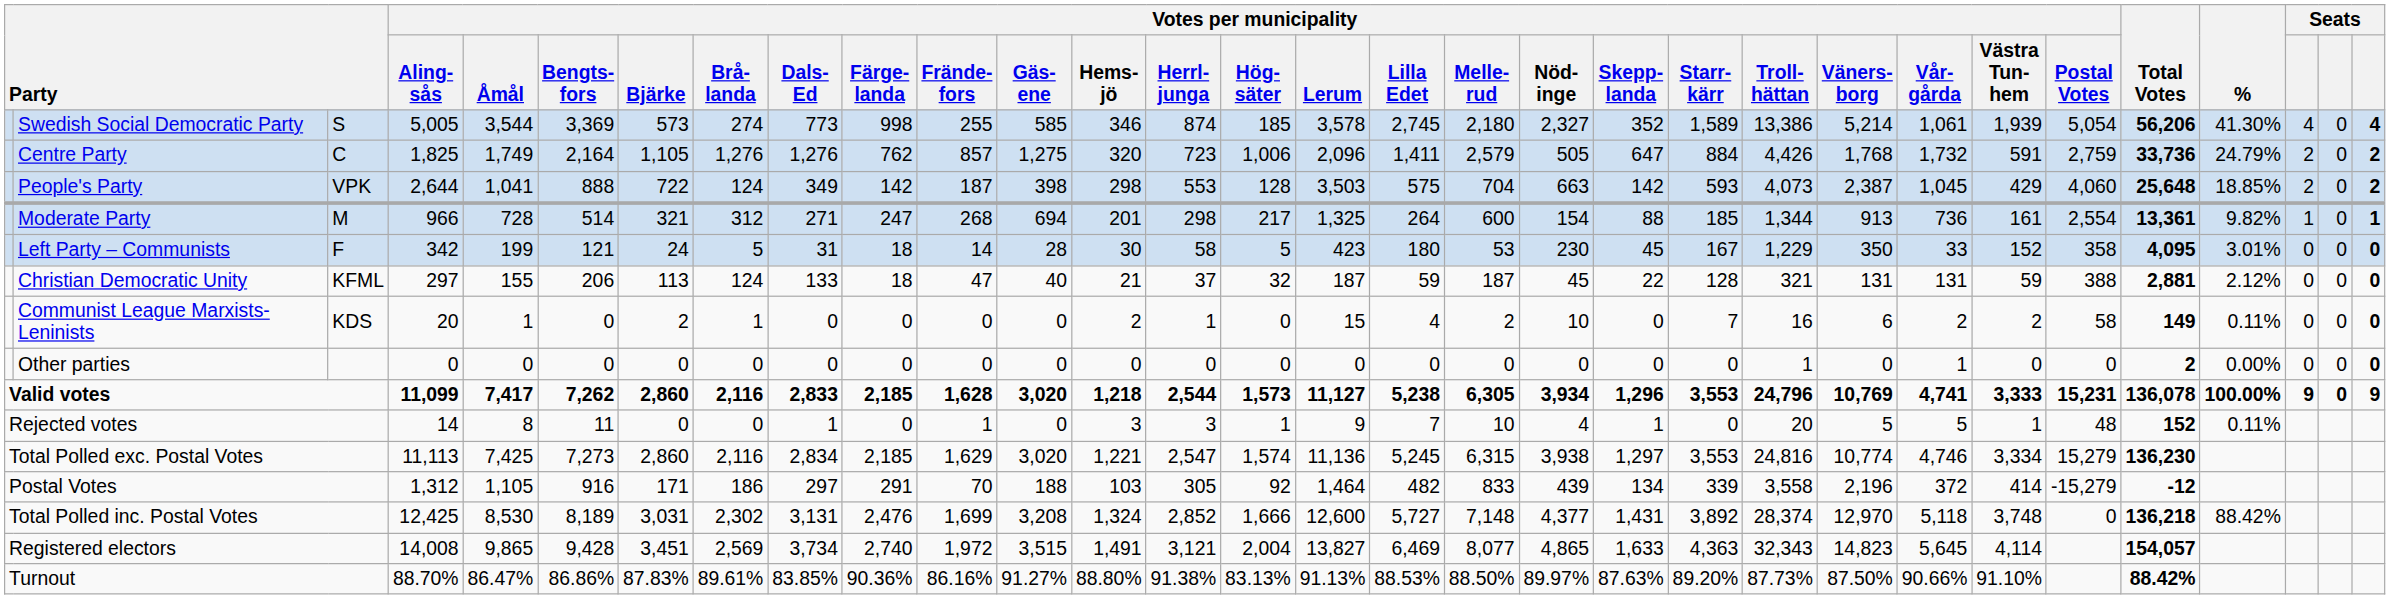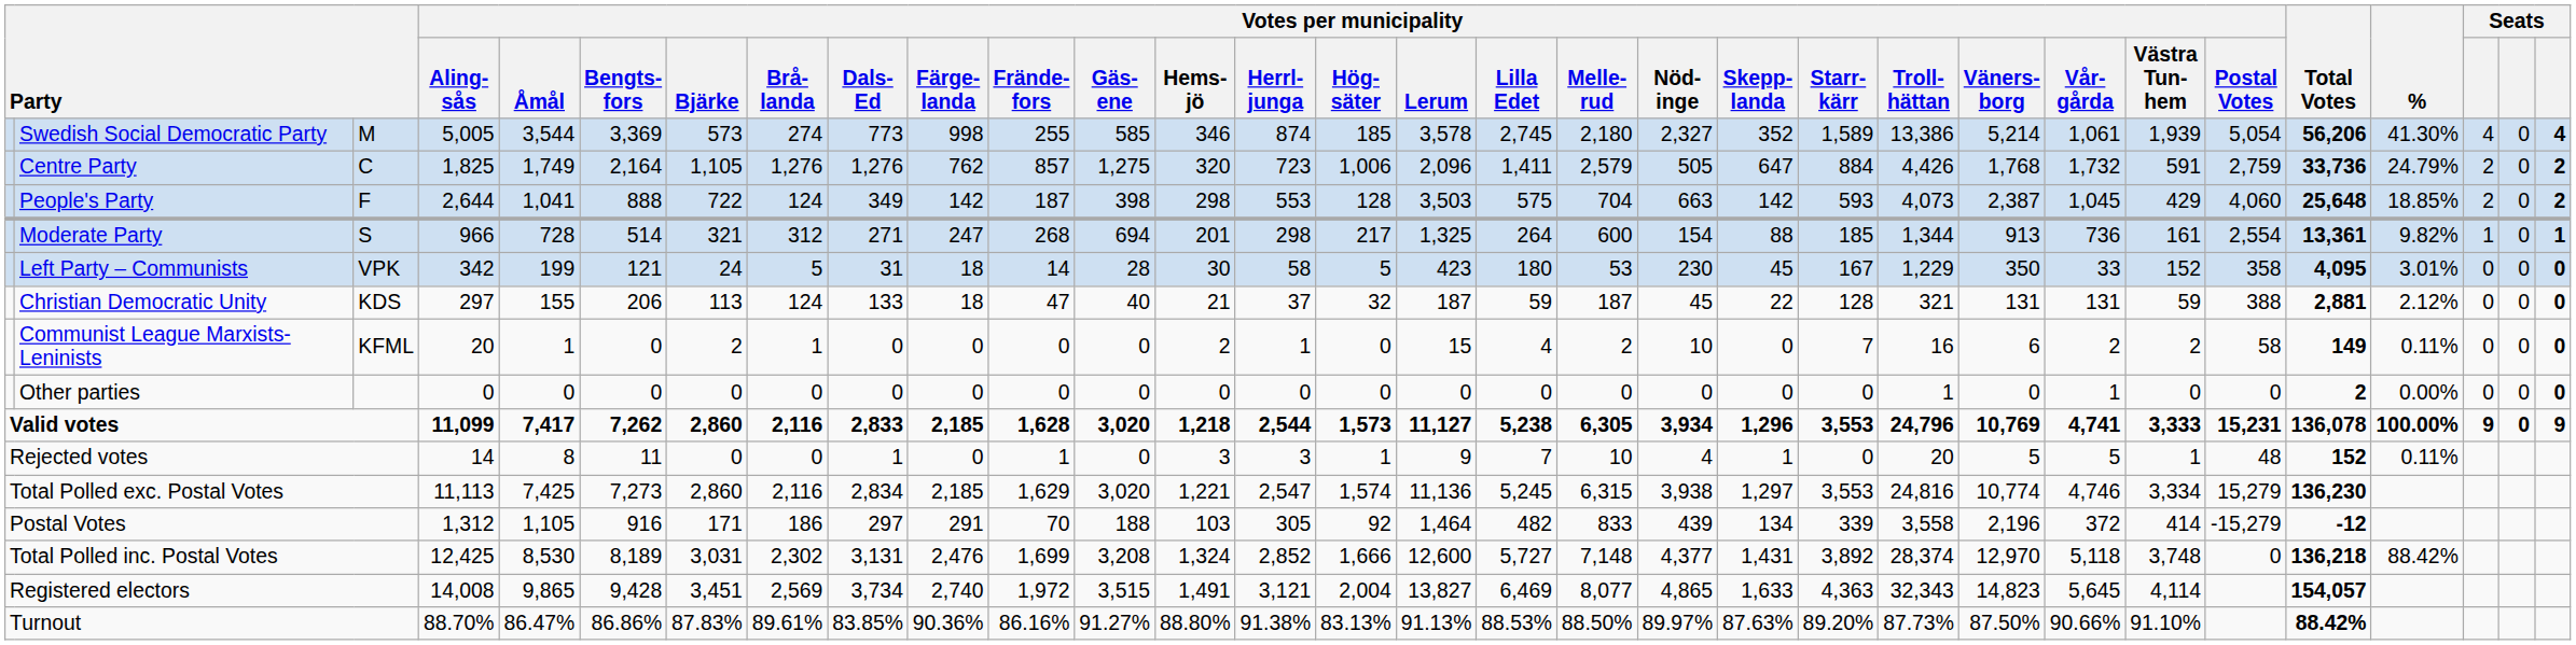 <table class="wikitable" border="1" style="text-align:right;">
 <tr>
 <th style="text-align:left;" valign=bottom rowspan=2 colspan=3>Party</th>
 <th colspan=23>Votes per municipality</th>
 <th align=center valign=bottom rowspan=2 width="50">Total Votes</th>
 <th align=center valign=bottom rowspan=2 width="50">%</th>
 <th colspan=3>Seats</th>
 </tr>
 <tr>
 <th align=center valign=bottom width="50"><a href='#'>Aling- sås</a></th>
 <th align=center valign=bottom width="50"><a href='#'>Åmål</a></th>
 <th align=center valign=bottom width="50"><a href='#'>Bengts- fors</a></th>
 <th align=center valign=bottom width="50"><a href='#'>Bjärke</a></th>
 <th align=center valign=bottom width="50"><a href='#'>Brå- landa</a></th>
 <th align=center valign=bottom width="50"><a href='#'>Dals- Ed</a></th>
 <th align=center valign=bottom width="50"><a href='#'>Färge- landa</a></th>
 <th valign=bottom width="50"><a href='#'>Frände- fors</a></th>
 <th valign=bottom width="50"><a href='#'>Gäs- ene</a></th>
 <th valign=bottom width="50">Hems- jö</th>
 <th align=center valign=bottom width="50"><a href='#'>Herrl- junga</a></th>
 <th align=center valign=bottom width="50"><a href='#'>Hög- säter</a></th>
 <th align=center valign=bottom width="50"><a href='#'>Lerum</a></th>
 <th align=center valign=bottom width="50"><a href='#'>Lilla Edet</a></th>
 <th align=center valign=bottom width="50"><a href='#'>Melle- rud</a></th>
 <th valign=bottom width="50">Nöd- inge</th>
 <th valign=bottom width="50"><a href='#'>Skepp- landa</a></th>
 <th valign=bottom width="50"><a href='#'>Starr- kärr</a></th>
 <th align=center valign=bottom width="50"><a href='#'>Troll- hättan</a></th>
 <th align=center valign=bottom width="50"><a href='#'>Väners- borg</a></th>
 <th align=center valign=bottom width="50"><a href='#'>Vår- gårda</a></th>
 <th align=center valign=bottom width="50">Västra Tun- hem</th>
 <th align=center valign=bottom width="50"><a href='#'>Postal Votes</a></th>
 <th align=center valign=bottom width="20"><small></small></th>
 <th align=center valign=bottom width="20"><small><a href='#'></a></small></th>
 <th align=center valign=bottom width="20"><small></small></th>
 </tr>
 <tr style="background:#CEE0F2;">
 <td></td>
 <td align=left style="white-space: nowrap;"><a href='#'>Swedish Social Democratic Party</a></td>
-<td align=left>S</td>
+<td align=left>M</td>
 <td>5,005</td>
 <td>3,544</td>
 <td>3,369</td>
 <td>573</td>
 <td>274</td>
 <td>773</td>
 <td>998</td>
 <td>255</td>
 <td>585</td>
 <td>346</td>
 <td>874</td>
 <td>185</td>
 <td>3,578</td>
 <td>2,745</td>
 <td>2,180</td>
 <td>2,327</td>
 <td>352</td>
 <td>1,589</td>
 <td>13,386</td>
 <td>5,214</td>
 <td>1,061</td>
 <td>1,939</td>
 <td>5,054</td>
 <td><strong>56,206</strong></td>
 <td>41.30%</td>
 <td>4</td>
 <td>0</td>
 <td><strong>4</strong></td>
 </tr>
 <tr style="background:#CEE0F2;">
 <td></td>
 <td align=left><a href='#'>Centre Party</a></td>
 <td align=left>C</td>
 <td>1,825</td>
 <td>1,749</td>
 <td>2,164</td>
 <td>1,105</td>
 <td>1,276</td>
 <td>1,276</td>
 <td>762</td>
 <td>857</td>
 <td>1,275</td>
 <td>320</td>
 <td>723</td>
 <td>1,006</td>
 <td>2,096</td>
 <td>1,411</td>
 <td>2,579</td>
 <td>505</td>
 <td>647</td>
 <td>884</td>
 <td>4,426</td>
 <td>1,768</td>
 <td>1,732</td>
 <td>591</td>
 <td>2,759</td>
 <td><strong>33,736</strong></td>
 <td>24.79%</td>
 <td>2</td>
 <td>0</td>
 <td><strong>2</strong></td>
 </tr>
 <tr style="background:#CEE0F2;">
 <td></td>
 <td align=left><a href='#'>People's Party</a></td>
-<td align=left>VPK</td>
+<td align=left>F</td>
 <td>2,644</td>
 <td>1,041</td>
 <td>888</td>
 <td>722</td>
 <td>124</td>
 <td>349</td>
 <td>142</td>
 <td>187</td>
 <td>398</td>
 <td>298</td>
 <td>553</td>
 <td>128</td>
 <td>3,503</td>
 <td>575</td>
 <td>704</td>
 <td>663</td>
 <td>142</td>
 <td>593</td>
 <td>4,073</td>
 <td>2,387</td>
 <td>1,045</td>
 <td>429</td>
 <td>4,060</td>
 <td><strong>25,648</strong></td>
 <td>18.85%</td>
 <td>2</td>
 <td>0</td>
 <td><strong>2</strong></td>
 </tr>
 <tr style="background:#CEE0F2; border-top:3px solid darkgray;">
 <td></td>
 <td align=left><a href='#'>Moderate Party</a></td>
-<td align=left>M</td>
+<td align=left>S</td>
 <td>966</td>
 <td>728</td>
 <td>514</td>
 <td>321</td>
 <td>312</td>
 <td>271</td>
 <td>247</td>
 <td>268</td>
 <td>694</td>
 <td>201</td>
 <td>298</td>
 <td>217</td>
 <td>1,325</td>
 <td>264</td>
 <td>600</td>
 <td>154</td>
 <td>88</td>
 <td>185</td>
 <td>1,344</td>
 <td>913</td>
 <td>736</td>
 <td>161</td>
 <td>2,554</td>
 <td><strong>13,361</strong></td>
 <td>9.82%</td>
 <td>1</td>
 <td>0</td>
 <td><strong>1</strong></td>
 </tr>
 <tr style="background:#CEE0F2;">
 <td></td>
 <td align=left><a href='#'>Left Party – Communists</a></td>
-<td align=left>F</td>
+<td align=left>VPK</td>
 <td>342</td>
 <td>199</td>
 <td>121</td>
 <td>24</td>
 <td>5</td>
 <td>31</td>
 <td>18</td>
 <td>14</td>
 <td>28</td>
 <td>30</td>
 <td>58</td>
 <td>5</td>
 <td>423</td>
 <td>180</td>
 <td>53</td>
 <td>230</td>
 <td>45</td>
 <td>167</td>
 <td>1,229</td>
 <td>350</td>
 <td>33</td>
 <td>152</td>
 <td>358</td>
 <td><strong>4,095</strong></td>
 <td>3.01%</td>
 <td>0</td>
 <td>0</td>
 <td><strong>0</strong></td>
 </tr>
 <tr>
 <td></td>
 <td align=left><a href='#'>Christian Democratic Unity</a></td>
-<td align=left>KFML</td>
+<td align=left>KDS</td>
 <td>297</td>
 <td>155</td>
 <td>206</td>
 <td>113</td>
 <td>124</td>
 <td>133</td>
 <td>18</td>
 <td>47</td>
 <td>40</td>
 <td>21</td>
 <td>37</td>
 <td>32</td>
 <td>187</td>
 <td>59</td>
 <td>187</td>
 <td>45</td>
 <td>22</td>
 <td>128</td>
 <td>321</td>
 <td>131</td>
 <td>131</td>
 <td>59</td>
 <td>388</td>
 <td><strong>2,881</strong></td>
 <td>2.12%</td>
 <td>0</td>
 <td>0</td>
 <td><strong>0</strong></td>
 </tr>
 <tr>
 <td></td>
 <td align=left><a href='#'>Communist League Marxists-Leninists</a></td>
-<td align=left>KDS</td>
+<td align=left>KFML</td>
 <td>20</td>
 <td>1</td>
 <td>0</td>
 <td>2</td>
 <td>1</td>
 <td>0</td>
 <td>0</td>
 <td>0</td>
 <td>0</td>
 <td>2</td>
 <td>1</td>
 <td>0</td>
 <td>15</td>
 <td>4</td>
 <td>2</td>
 <td>10</td>
 <td>0</td>
 <td>7</td>
 <td>16</td>
 <td>6</td>
 <td>2</td>
 <td>2</td>
 <td>58</td>
 <td><strong>149</strong></td>
 <td>0.11%</td>
 <td>0</td>
 <td>0</td>
 <td><strong>0</strong></td>
 </tr>
 <tr>
 <td></td>
 <td align=left>Other parties</td>
 <td></td>
 <td>0</td>
 <td>0</td>
 <td>0</td>
 <td>0</td>
 <td>0</td>
 <td>0</td>
 <td>0</td>
 <td>0</td>
 <td>0</td>
 <td>0</td>
 <td>0</td>
 <td>0</td>
 <td>0</td>
 <td>0</td>
 <td>0</td>
 <td>0</td>
 <td>0</td>
 <td>0</td>
 <td>1</td>
 <td>0</td>
 <td>1</td>
 <td>0</td>
 <td>0</td>
 <td><strong>2</strong></td>
 <td>0.00%</td>
 <td>0</td>
 <td>0</td>
 <td><strong>0</strong></td>
 </tr>
 <tr style="font-weight:bold">
 <td align=left colspan=3>Valid votes</td>
 <td>11,099</td>
 <td>7,417</td>
 <td>7,262</td>
 <td>2,860</td>
 <td>2,116</td>
 <td>2,833</td>
 <td>2,185</td>
 <td>1,628</td>
 <td>3,020</td>
 <td>1,218</td>
 <td>2,544</td>
 <td>1,573</td>
 <td>11,127</td>
 <td>5,238</td>
 <td>6,305</td>
 <td>3,934</td>
 <td>1,296</td>
 <td>3,553</td>
 <td>24,796</td>
 <td>10,769</td>
 <td>4,741</td>
 <td>3,333</td>
 <td>15,231</td>
 <td>136,078</td>
 <td>100.00%</td>
 <td>9</td>
 <td>0</td>
 <td>9</td>
 </tr>
 <tr>
 <td align=left colspan=3>Rejected votes</td>
 <td>14</td>
 <td>8</td>
 <td>11</td>
 <td>0</td>
 <td>0</td>
 <td>1</td>
 <td>0</td>
 <td>1</td>
 <td>0</td>
 <td>3</td>
 <td>3</td>
 <td>1</td>
 <td>9</td>
 <td>7</td>
 <td>10</td>
 <td>4</td>
 <td>1</td>
 <td>0</td>
 <td>20</td>
 <td>5</td>
 <td>5</td>
 <td>1</td>
 <td>48</td>
 <td><strong>152</strong></td>
 <td>0.11%</td>
 <td></td>
 <td></td>
 <td></td>
 </tr>
 <tr>
 <td align=left colspan=3>Total Polled exc. Postal Votes</td>
 <td>11,113</td>
 <td>7,425</td>
 <td>7,273</td>
 <td>2,860</td>
 <td>2,116</td>
 <td>2,834</td>
 <td>2,185</td>
 <td>1,629</td>
 <td>3,020</td>
 <td>1,221</td>
 <td>2,547</td>
 <td>1,574</td>
 <td>11,136</td>
 <td>5,245</td>
 <td>6,315</td>
 <td>3,938</td>
 <td>1,297</td>
 <td>3,553</td>
 <td>24,816</td>
 <td>10,774</td>
 <td>4,746</td>
 <td>3,334</td>
 <td>15,279</td>
 <td><strong>136,230</strong></td>
 <td></td>
 <td></td>
 <td></td>
 <td></td>
 </tr>
 <tr>
 <td align=left colspan=3>Postal Votes</td>
 <td>1,312</td>
 <td>1,105</td>
 <td>916</td>
 <td>171</td>
 <td>186</td>
 <td>297</td>
 <td>291</td>
 <td>70</td>
 <td>188</td>
 <td>103</td>
 <td>305</td>
 <td>92</td>
 <td>1,464</td>
 <td>482</td>
 <td>833</td>
 <td>439</td>
 <td>134</td>
 <td>339</td>
 <td>3,558</td>
 <td>2,196</td>
 <td>372</td>
 <td>414</td>
 <td>-15,279</td>
 <td><strong>-12</strong></td>
 <td></td>
 <td></td>
 <td></td>
 <td></td>
 </tr>
 <tr>
 <td align=left colspan=3>Total Polled inc. Postal Votes</td>
 <td>12,425</td>
 <td>8,530</td>
 <td>8,189</td>
 <td>3,031</td>
 <td>2,302</td>
 <td>3,131</td>
 <td>2,476</td>
 <td>1,699</td>
 <td>3,208</td>
 <td>1,324</td>
 <td>2,852</td>
 <td>1,666</td>
 <td>12,600</td>
 <td>5,727</td>
 <td>7,148</td>
 <td>4,377</td>
 <td>1,431</td>
 <td>3,892</td>
 <td>28,374</td>
 <td>12,970</td>
 <td>5,118</td>
 <td>3,748</td>
 <td>0</td>
 <td><strong>136,218</strong></td>
 <td>88.42%</td>
 <td></td>
 <td></td>
 <td></td>
 </tr>
 <tr>
 <td align=left colspan=3>Registered electors</td>
 <td>14,008</td>
 <td>9,865</td>
 <td>9,428</td>
 <td>3,451</td>
 <td>2,569</td>
 <td>3,734</td>
 <td>2,740</td>
 <td>1,972</td>
 <td>3,515</td>
 <td>1,491</td>
 <td>3,121</td>
 <td>2,004</td>
 <td>13,827</td>
 <td>6,469</td>
 <td>8,077</td>
 <td>4,865</td>
 <td>1,633</td>
 <td>4,363</td>
 <td>32,343</td>
 <td>14,823</td>
 <td>5,645</td>
 <td>4,114</td>
 <td></td>
 <td><strong>154,057</strong></td>
 <td></td>
 <td></td>
 <td></td>
 <td></td>
 </tr>
 <tr>
 <td align=left colspan=3>Turnout</td>
 <td>88.70%</td>
 <td>86.47%</td>
 <td>86.86%</td>
 <td>87.83%</td>
 <td>89.61%</td>
 <td>83.85%</td>
 <td>90.36%</td>
 <td>86.16%</td>
 <td>91.27%</td>
 <td>88.80%</td>
 <td>91.38%</td>
 <td>83.13%</td>
 <td>91.13%</td>
 <td>88.53%</td>
 <td>88.50%</td>
 <td>89.97%</td>
 <td>87.63%</td>
 <td>89.20%</td>
 <td>87.73%</td>
 <td>87.50%</td>
 <td>90.66%</td>
 <td>91.10%</td>
 <td></td>
 <td><strong>88.42%</strong></td>
 <td></td>
 <td></td>
 <td></td>
 <td></td>
 </tr>
 </table>
